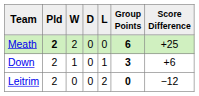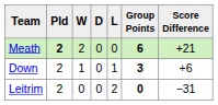 <table style=border-collapse:collapse border=1 cellspacing=0 cellpadding=5>
 <tr align=center bgcolor=#efefef>
 <th>Team</th>
 <th>Pld</th>
 <th>W</th>
 <th>D</th>
 <th>L</th>
 <th><small>Group<br>Points</small></th>
 <th><small>Score<br>Difference</small></th>
 </tr>
 <tr align=center style="background:#D0F0C0;">
 <td style="text-align:left;"> <a href='#'>Meath</a></td>
 <td><strong>2</strong></td>
 <td>2</td>
 <td>0</td>
 <td>0</td>
 <td><strong>6</strong></td>
-<td>+25</td>
+<td>+21</td>
 </tr>
 <tr align=center style="background:#ffffff;">
 <td style="text-align:left;"> <a href='#'>Down</a></td>
 <td>2</td>
 <td>1</td>
 <td>0</td>
 <td>1</td>
 <td><strong>3</strong></td>
 <td>+6</td>
 </tr>
 <tr align=center style="background:#ffffff;">
 <td style="text-align:left;"> <a href='#'>Leitrim</a></td>
 <td>2</td>
 <td>0</td>
 <td>0</td>
 <td>2</td>
 <td><strong>0</strong></td>
-<td>−12</td>
+<td>−31</td>
 </tr>
 </table>
